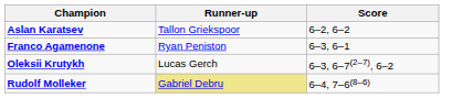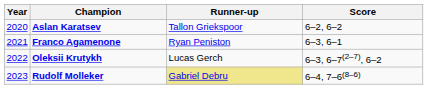 <table class="wikitable" style="font-size:90%">
 <tr>
+<th>Year</th>
 <th style="width:200px;">Champion</th>
 <th style="width:200px;">Runner-up</th>
 <th style="width:175px;">Score</th>
 </tr>
 <tr>
+<td><a href='#'>2020</a></td>
 <td> <strong><a href='#'>Aslan Karatsev</a></strong></td>
 <td> <a href='#'>Tallon Griekspoor</a></td>
 <td>6–2, 6–2</td>
 </tr>
 <tr>
+<td><a href='#'>2021</a></td>
 <td> <strong><a href='#'>Franco Agamenone</a></strong></td>
 <td> <a href='#'>Ryan Peniston</a></td>
 <td>6–3, 6–1</td>
 </tr>
 <tr>
+<td><a href='#'>2022</a></td>
 <td> <strong><a href='#'>Oleksii Krutykh</a></strong></td>
 <td> Lucas Gerch</td>
 <td>6–3, 6–7<sup>(2–7)</sup>, 6–2</td>
 </tr>
 <tr>
+<td><a href='#'>2023</a></td>
 <td> <strong><a href='#'>Rudolf Molleker</a></strong></td>
 <td style="background: khaki;"> <a href='#'>Gabriel Debru</a></td>
 <td>6–4, 7–6<sup>(8–6)</sup></td>
 </tr>
 </table>
